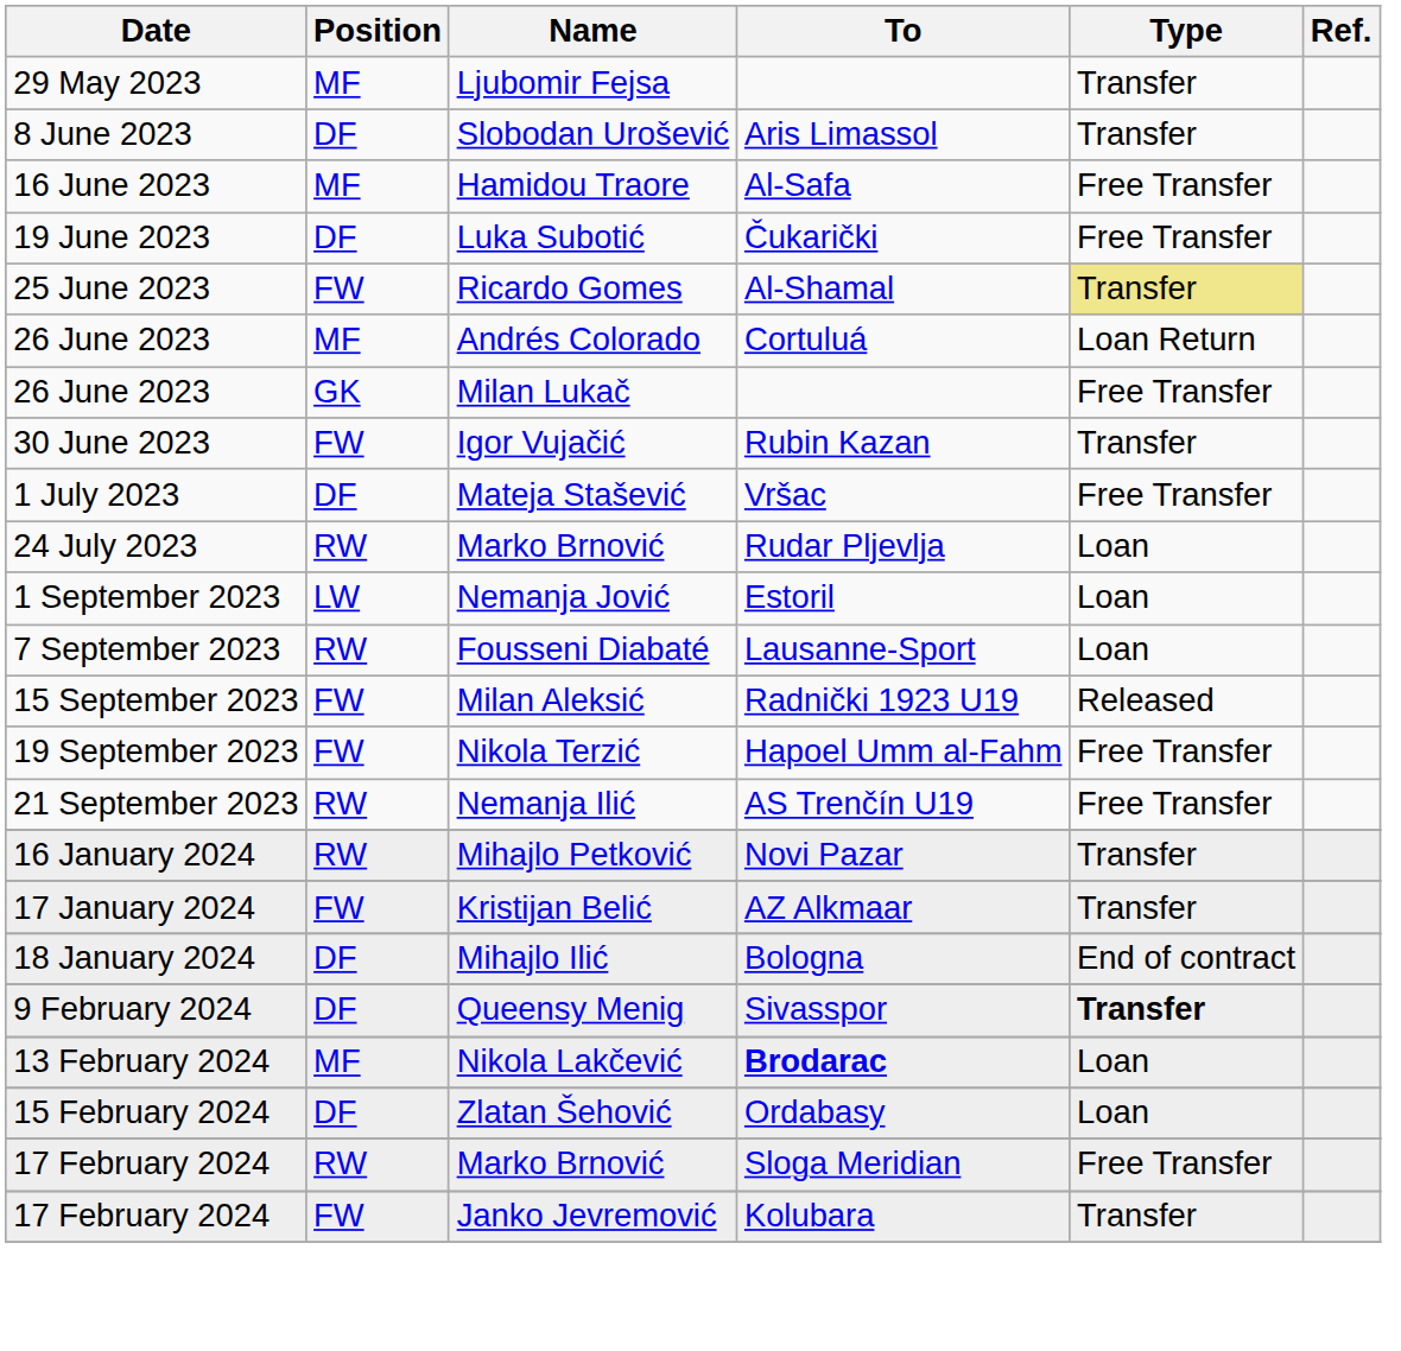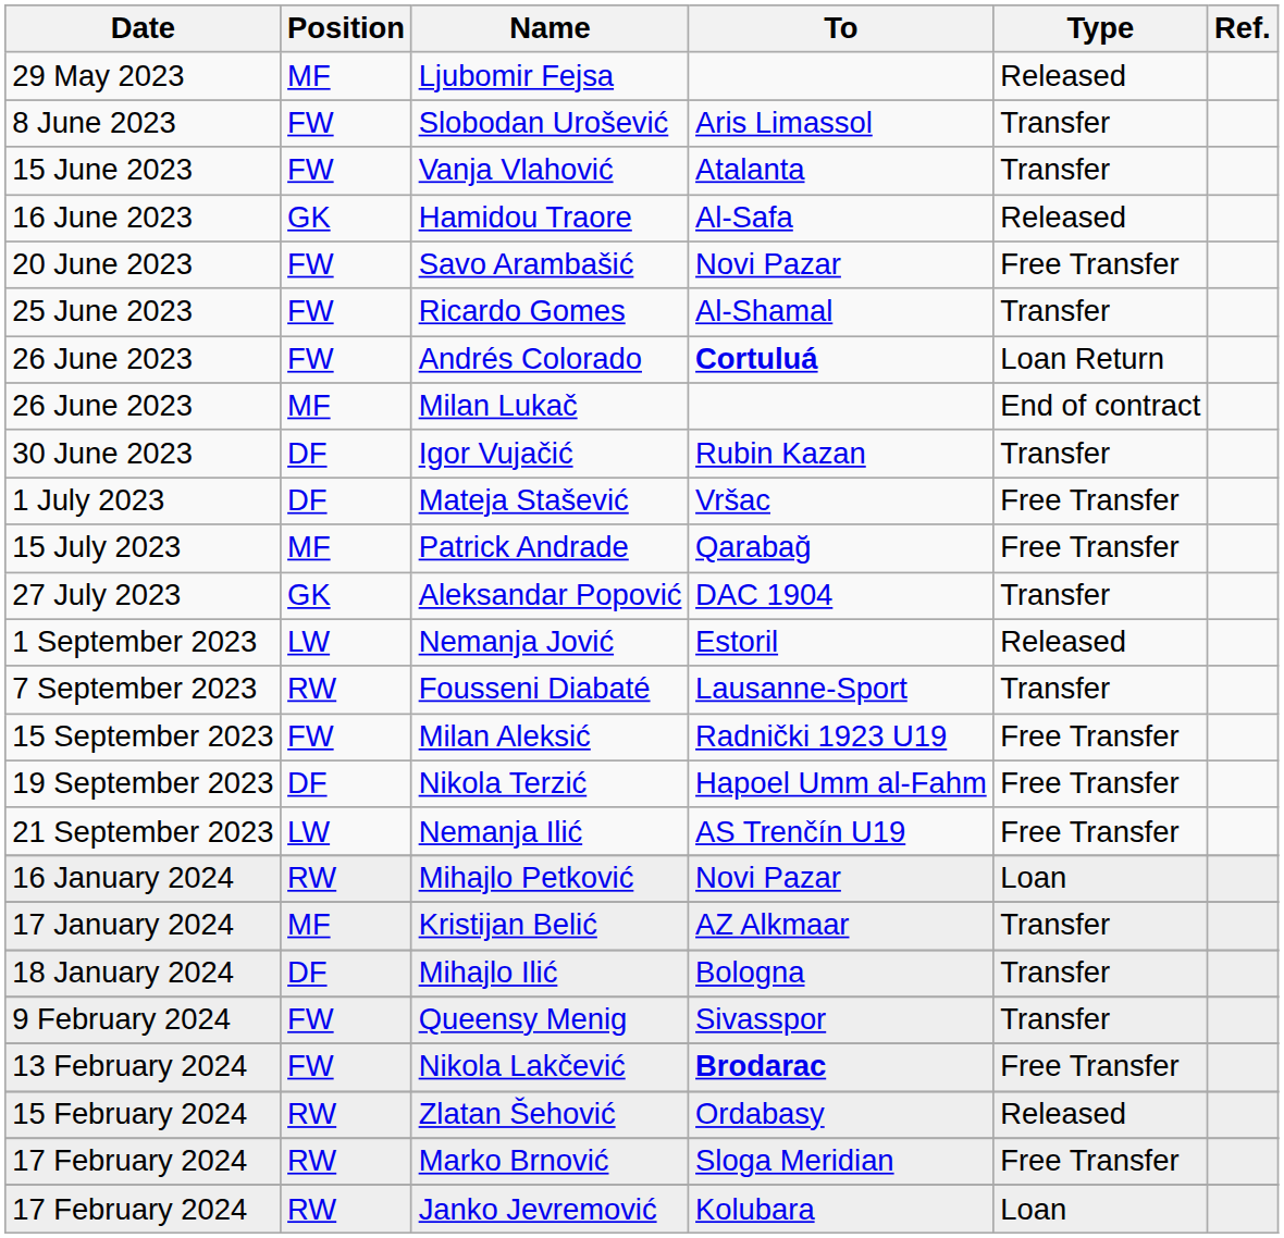 <table class="wikitable">
 <tr>
 <th>Date</th>
 <th>Position</th>
 <th>Name</th>
 <th>To</th>
 <th>Type</th>
 <th>Ref.</th>
 </tr>
 <tr>
 <td>29 May 2023</td>
 <td><a href='#'>MF</a></td>
 <td> <a href='#'>Ljubomir Fejsa</a></td>
 <td></td>
-<td>Transfer</td>
+<td>Released</td>
 <td></td>
 </tr>
 <tr>
 <td>8 June 2023</td>
-<td><a href='#'>DF</a></td>
+<td><a href='#'>FW</a></td>
 <td> <a href='#'>Slobodan Urošević</a></td>
 <td> <a href='#'>Aris Limassol</a></td>
 <td>Transfer</td>
 <td></td>
 </tr>
 <tr>
-<td>16 June 2023</td>
-<td><a href='#'>MF</a></td>
-<td> <a href='#'>Hamidou Traore</a></td>
-<td> <a href='#'>Al-Safa</a></td>
-<td>Free Transfer</td>
+<td>15 June 2023</td>
+<td><a href='#'>FW</a></td>
+<td> <a href='#'>Vanja Vlahović</a></td>
+<td> <a href='#'>Atalanta</a></td>
+<td>Transfer</td>
 <td></td>
 </tr>
 <tr>
-<td>19 June 2023</td>
-<td><a href='#'>DF</a></td>
-<td> <a href='#'>Luka Subotić</a></td>
-<td> <a href='#'>Čukarički</a></td>
+<td>16 June 2023</td>
+<td><a href='#'>GK</a></td>
+<td> <a href='#'>Hamidou Traore</a></td>
+<td> <a href='#'>Al-Safa</a></td>
+<td>Released</td>
+<td></td>
+</tr>
+<tr>
+<td>20 June 2023</td>
+<td><a href='#'>FW</a></td>
+<td> <a href='#'>Savo Arambašić</a></td>
+<td> <a href='#'>Novi Pazar</a></td>
 <td>Free Transfer</td>
 <td></td>
 </tr>
 <tr>
 <td>25 June 2023</td>
 <td><a href='#'>FW</a></td>
 <td> <a href='#'>Ricardo Gomes</a></td>
 <td> <a href='#'>Al-Shamal</a></td>
-<td style="background: khaki;">Transfer</td>
+<td>Transfer</td>
+<td></td>
+</tr>
+<tr>
+<td>26 June 2023</td>
+<td><a href='#'>FW</a></td>
+<td> <a href='#'>Andrés Colorado</a></td>
+<td><strong> <a href='#'>Cortuluá</a></strong></td>
+<td>Loan Return</td>
 <td></td>
 </tr>
 <tr>
 <td>26 June 2023</td>
 <td><a href='#'>MF</a></td>
-<td> <a href='#'>Andrés Colorado</a></td>
-<td> <a href='#'>Cortuluá</a></td>
-<td>Loan Return</td>
-<td></td>
-</tr>
-<tr>
-<td>26 June 2023</td>
-<td><a href='#'>GK</a></td>
 <td> <a href='#'>Milan Lukač</a></td>
 <td></td>
-<td>Free Transfer</td>
+<td>End of contract</td>
 <td></td>
 </tr>
 <tr>
 <td>30 June 2023</td>
-<td><a href='#'>FW</a></td>
+<td><a href='#'>DF</a></td>
 <td> <a href='#'>Igor Vujačić</a></td>
 <td> <a href='#'>Rubin Kazan</a></td>
 <td>Transfer</td>
 <td></td>
 </tr>
 <tr>
 <td>1 July 2023</td>
 <td><a href='#'>DF</a></td>
 <td> <a href='#'>Mateja Stašević</a></td>
 <td> <a href='#'>Vršac</a></td>
 <td>Free Transfer</td>
 <td></td>
 </tr>
 <tr>
-<td>24 July 2023</td>
-<td><a href='#'>RW</a></td>
-<td> <a href='#'>Marko Brnović</a></td>
-<td> <a href='#'>Rudar Pljevlja</a></td>
-<td>Loan</td>
+<td>15 July 2023</td>
+<td><a href='#'>MF</a></td>
+<td> <a href='#'>Patrick Andrade</a></td>
+<td> <a href='#'>Qarabağ</a></td>
+<td>Free Transfer</td>
+<td></td>
+</tr>
+<tr>
+<td>27 July 2023</td>
+<td><a href='#'>GK</a></td>
+<td> <a href='#'>Aleksandar Popović</a></td>
+<td> <a href='#'>DAC 1904</a></td>
+<td>Transfer</td>
 <td></td>
 </tr>
 <tr>
 <td>1 September 2023</td>
 <td><a href='#'>LW</a></td>
 <td> <a href='#'>Nemanja Jović</a></td>
 <td> <a href='#'>Estoril</a></td>
-<td>Loan</td>
+<td>Released</td>
 <td></td>
 </tr>
 <tr>
 <td>7 September 2023</td>
 <td><a href='#'>RW</a></td>
 <td> <a href='#'>Fousseni Diabaté</a></td>
 <td> <a href='#'>Lausanne-Sport</a></td>
-<td>Loan</td>
+<td>Transfer</td>
 <td></td>
 </tr>
 <tr>
 <td>15 September 2023</td>
 <td><a href='#'>FW</a></td>
 <td> <a href='#'>Milan Aleksić</a></td>
 <td> <a href='#'>Radnički 1923 U19</a></td>
-<td>Released</td>
+<td>Free Transfer</td>
 <td></td>
 </tr>
 <tr>
 <td>19 September 2023</td>
-<td><a href='#'>FW</a></td>
+<td><a href='#'>DF</a></td>
 <td> <a href='#'>Nikola Terzić</a></td>
 <td> <a href='#'>Hapoel Umm al-Fahm</a></td>
 <td>Free Transfer</td>
 <td></td>
 </tr>
 <tr>
 <td>21 September 2023</td>
-<td><a href='#'>RW</a></td>
+<td><a href='#'>LW</a></td>
 <td> <a href='#'>Nemanja Ilić</a></td>
 <td> <a href='#'>AS Trenčín U19</a></td>
 <td>Free Transfer</td>
 <td></td>
 </tr>
 <tr>
 </tr>
 <tr bgcolor=#EEEEEE>
 <td>16 January 2024</td>
 <td><a href='#'>RW</a></td>
 <td> <a href='#'>Mihajlo Petković</a></td>
 <td> <a href='#'>Novi Pazar</a></td>
-<td>Transfer</td>
+<td>Loan</td>
 <td></td>
 </tr>
 <tr>
 </tr>
 <tr bgcolor=#EEEEEE>
 <td>17 January 2024</td>
-<td><a href='#'>FW</a></td>
+<td><a href='#'>MF</a></td>
 <td> <a href='#'>Kristijan Belić</a></td>
 <td> <a href='#'>AZ Alkmaar</a></td>
 <td>Transfer</td>
 <td></td>
 </tr>
 <tr>
 </tr>
 <tr bgcolor=#EEEEEE>
 <td>18 January 2024</td>
 <td><a href='#'>DF</a></td>
 <td> <a href='#'>Mihajlo Ilić</a></td>
 <td> <a href='#'>Bologna</a></td>
-<td>End of contract</td>
+<td>Transfer</td>
 <td></td>
 </tr>
 <tr>
 </tr>
 <tr bgcolor=#EEEEEE>
 <td>9 February 2024</td>
-<td><a href='#'>DF</a></td>
+<td><a href='#'>FW</a></td>
 <td> <a href='#'>Queensy Menig</a></td>
 <td> <a href='#'>Sivasspor</a></td>
-<td><strong>Transfer</strong></td>
+<td>Transfer</td>
 <td></td>
 </tr>
 <tr>
 </tr>
 <tr bgcolor=#EEEEEE>
 <td>13 February 2024</td>
-<td><a href='#'>MF</a></td>
+<td><a href='#'>FW</a></td>
 <td> <a href='#'>Nikola Lakčević</a></td>
 <td><strong> <a href='#'>Brodarac</a></strong></td>
-<td>Loan</td>
+<td>Free Transfer</td>
 <td></td>
 </tr>
 <tr>
 </tr>
 <tr bgcolor=#EEEEEE>
 <td>15 February 2024</td>
-<td><a href='#'>DF</a></td>
+<td><a href='#'>RW</a></td>
 <td> <a href='#'>Zlatan Šehović</a></td>
 <td> <a href='#'>Ordabasy</a></td>
-<td>Loan</td>
+<td>Released</td>
 <td></td>
 </tr>
 <tr>
 </tr>
 <tr bgcolor=#EEEEEE>
 <td>17 February 2024</td>
 <td><a href='#'>RW</a></td>
 <td> <a href='#'>Marko Brnović</a></td>
 <td> <a href='#'>Sloga Meridian</a></td>
 <td>Free Transfer</td>
 <td></td>
 </tr>
 <tr>
 </tr>
 <tr bgcolor=#EEEEEE>
 <td>17 February 2024</td>
-<td><a href='#'>FW</a></td>
+<td><a href='#'>RW</a></td>
 <td> <a href='#'>Janko Jevremović</a></td>
 <td> <a href='#'>Kolubara</a></td>
-<td>Transfer</td>
+<td>Loan</td>
 <td></td>
 </tr>
 <tr>
 </tr>
 </table>
